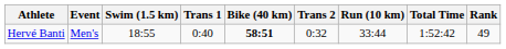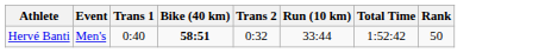 <table class="wikitable" style="font-size:90%">
 <tr>
 <th>Athlete</th>
 <th>Event</th>
-<th>Swim (1.5 km)</th>
 <th>Trans 1</th>
 <th>Bike (40 km)</th>
 <th>Trans 2</th>
 <th>Run (10 km)</th>
 <th>Total Time</th>
 <th>Rank</th>
 </tr>
 <tr align=center>
 <td align=left><a href='#'>Hervé Banti</a></td>
 <td align=left><a href='#'>Men's</a></td>
-<td>18:55</td>
 <td>0:40</td>
 <td><strong>58:51</strong></td>
 <td>0:32</td>
 <td>33:44</td>
 <td>1:52:42</td>
-<td>49</td>
+<td>50</td>
 </tr>
 </table>
